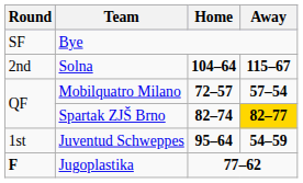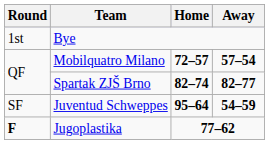 <table class="wikitable" style="text-align: left; font-size:95%">
 <tr bgcolor="#ccccff">
 <th>Round</th>
 <th>Team</th>
 <th>Home</th>
 <th>  Away  </th>
 </tr>
 <tr>
-<td>SF</td>
+<td>1st</td>
 <td colspan=3><a href='#'>Bye</a></td>
-</tr>
-<tr>
-<td>2nd</td>
-<td> <a href='#'>Solna</a></td>
-<td style="text-align:center;"><strong>104–64</strong></td>
-<td style="text-align:center;"><strong>115–67</strong></td>
 </tr>
 <tr>
 <td rowspan=2>QF</td>
 <td> <a href='#'>Mobilquatro Milano</a></td>
 <td style="text-align:center;"><strong>72–57</strong></td>
 <td style="text-align:center;"><strong>57–54</strong></td>
 </tr>
 <tr>
 <td> <a href='#'>Spartak ZJŠ Brno</a></td>
 <td style="text-align:center;"><strong>82–74</strong></td>
-<td style="background: gold; text-align:center;"><strong>82–77</strong></td>
+<td style="text-align:center;"><strong>82–77</strong></td>
 </tr>
 <tr>
-<td>1st</td>
+<td>SF</td>
 <td> <a href='#'>Juventud Schweppes</a></td>
 <td style="text-align:center;"><strong>95–64</strong></td>
 <td style="text-align:center;"><strong>54–59</strong></td>
 </tr>
 <tr>
 <td><strong>F</strong></td>
 <td> <a href='#'>Jugoplastika</a></td>
 <td colspan=2 align="center"><strong>77–62</strong></td>
 </tr>
 </table>
